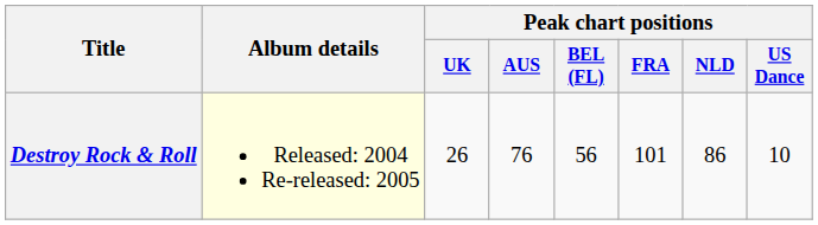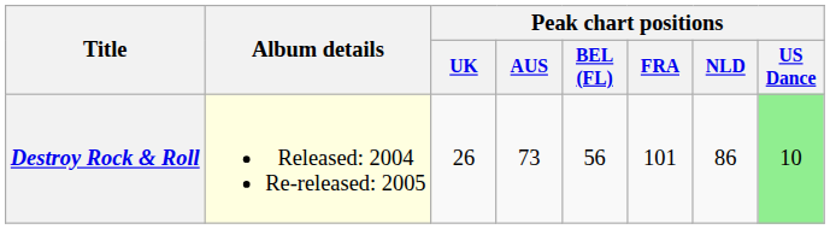 <table class="wikitable plainrowheaders" style="text-align:center;" border="1">
 <tr>
 <th scope="col" rowspan="2">Title</th>
 <th scope="col" rowspan="2">Album details</th>
 <th scope="col" colspan="6">Peak chart positions</th>
 </tr>
 <tr>
 <th scope="col" style="width:3em; font-size:85%"><a href='#'>UK</a><br></th>
 <th scope="col" style="width:3em; font-size:85%"><a href='#'>AUS</a><br></th>
 <th scope="col" style="width:3em; font-size:85%"><a href='#'>BEL<br>(FL)</a><br></th>
 <th scope="col" style="width:3em; font-size:85%"><a href='#'>FRA</a><br></th>
 <th scope="col" style="width:3em; font-size:85%"><a href='#'>NLD</a><br></th>
 <th scope="col" style="width:3em; font-size:85%"><a href='#'>US<br>Dance</a><br></th>
 </tr>
 <tr>
 <th scope="row"><em><a href='#'>Destroy Rock & Roll</a></em></th>
 <td style="background: lightyellow;"><br><ul><li>Released: 2004</li><li>Re-released: 2005</li></ul></td>
 <td>26</td>
-<td>76</td>
+<td>73</td>
 <td>56</td>
 <td>101</td>
 <td>86</td>
-<td>10</td>
+<td style="background: lightgreen;">10</td>
 </tr>
 </table>
